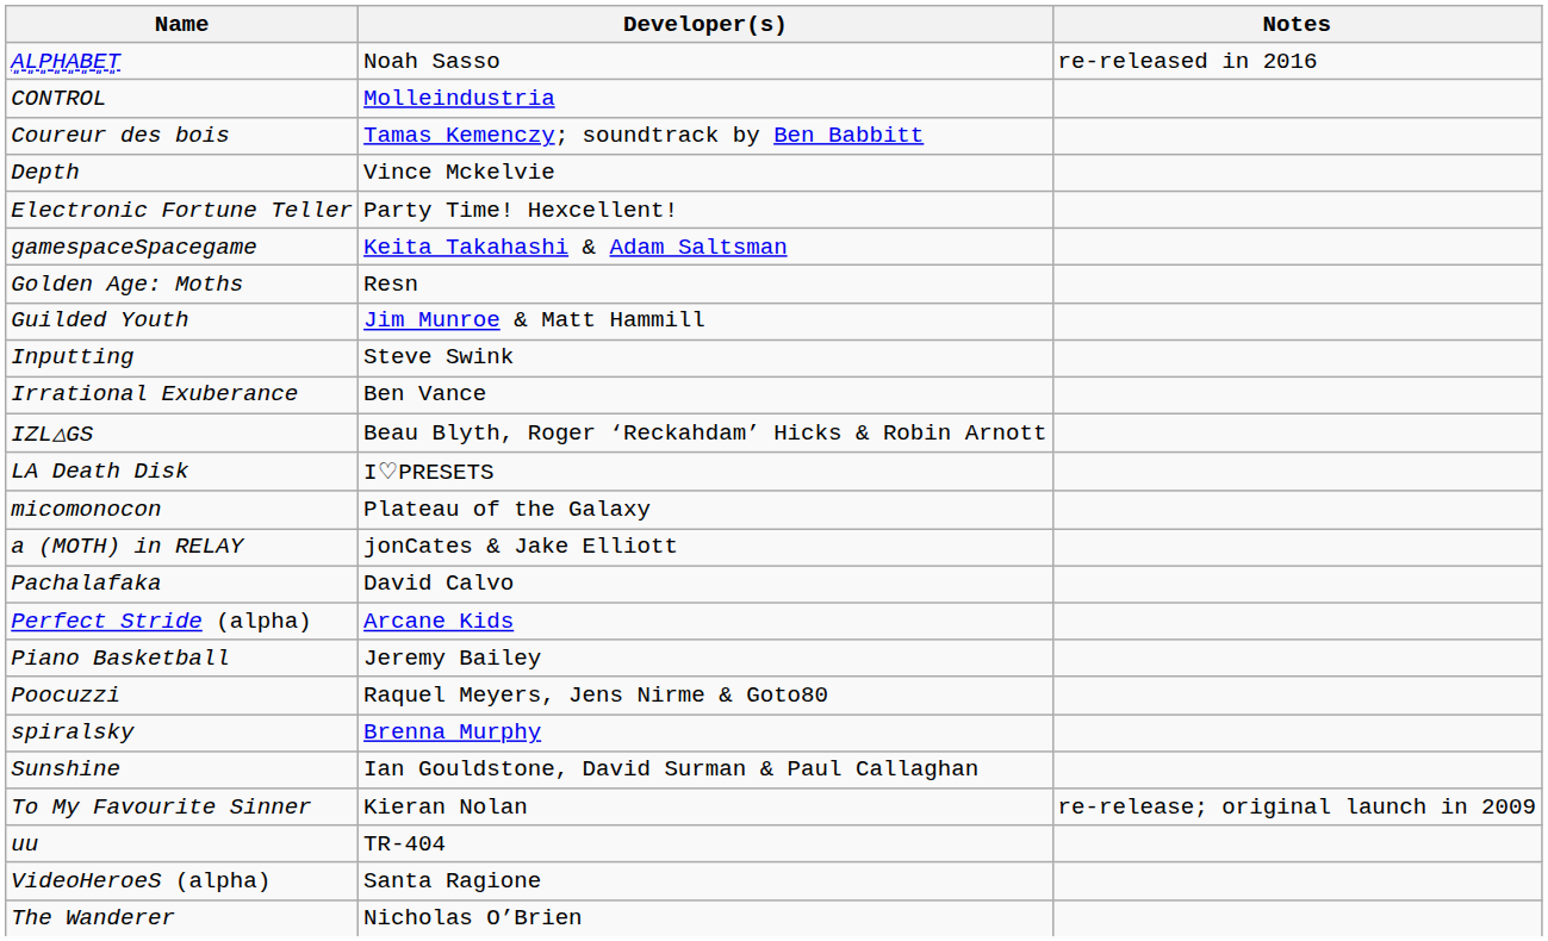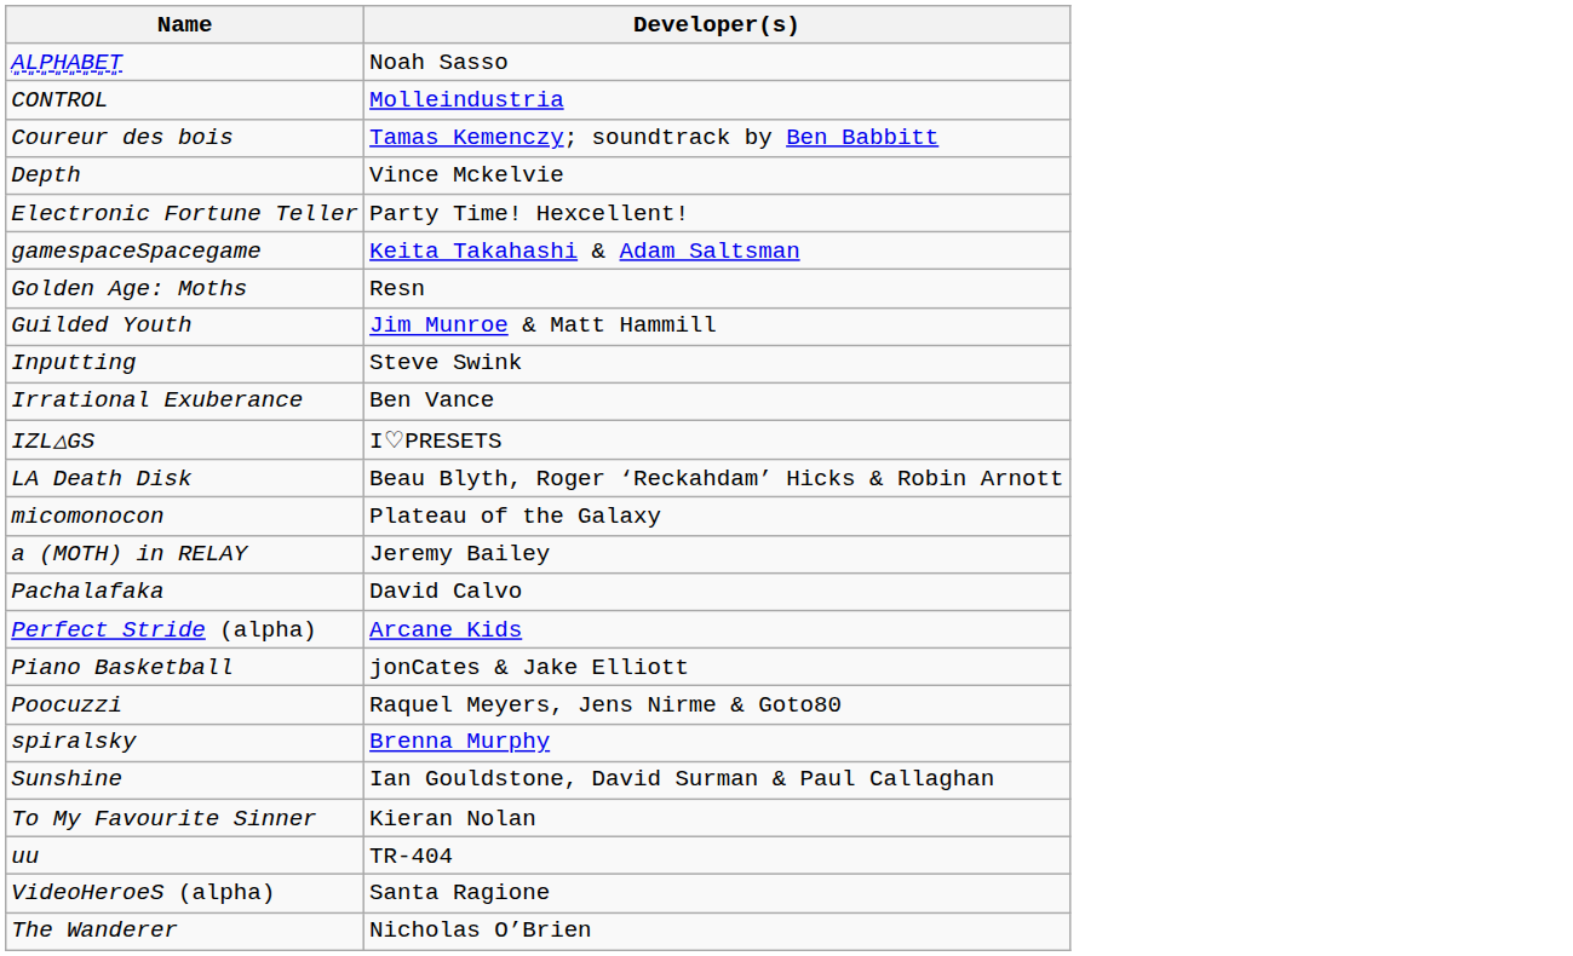 <table class="wikitable sortable">
 <tr>
 <th>Name</th>
 <th>Developer(s)</th>
-<th class="unsortable">Notes</th>
 </tr>
 <tr>
 <td><em><a href='#'>A͈L͈P͈H͈A͈B͈E͈T͈</a></em></td>
 <td>Noah Sasso</td>
-<td>re-released in 2016</td>
 </tr>
 <tr>
 <td><em>CONTROL</em></td>
 <td><a href='#'>Molleindustria</a></td>
-<td></td>
 </tr>
 <tr>
 <td><em>Coureur des bois</em></td>
 <td><a href='#'>Tamas Kemenczy</a>; soundtrack by <a href='#'>Ben Babbitt</a></td>
-<td></td>
 </tr>
 <tr>
 <td><em>Depth</em></td>
 <td>Vince Mckelvie</td>
-<td></td>
 </tr>
 <tr>
 <td><em>Electronic Fortune Teller</em></td>
 <td>Party Time! Hexcellent!</td>
-<td></td>
 </tr>
 <tr>
 <td><em>gamespaceSpacegame</em></td>
 <td><a href='#'>Keita Takahashi</a> & <a href='#'>Adam Saltsman</a></td>
-<td></td>
 </tr>
 <tr>
 <td><em>Golden Age: Moths</em></td>
 <td>Resn</td>
-<td></td>
 </tr>
 <tr>
 <td><em>Guilded Youth</em></td>
 <td><a href='#'>Jim Munroe</a> & Matt Hammill</td>
-<td></td>
 </tr>
 <tr>
 <td><em>Inputting</em></td>
 <td>Steve Swink</td>
-<td></td>
 </tr>
 <tr>
 <td><em>Irrational Exuberance</em></td>
 <td>Ben Vance</td>
-<td></td>
 </tr>
 <tr>
 <td><em>IZL△GS</em></td>
-<td>Beau Blyth, Roger ‘Reckahdam’ Hicks & Robin Arnott</td>
-<td></td>
+<td>I♡PRESETS</td>
 </tr>
 <tr>
 <td><em>LA Death Disk</em></td>
-<td>I♡PRESETS</td>
-<td></td>
+<td>Beau Blyth, Roger ‘Reckahdam’ Hicks & Robin Arnott</td>
 </tr>
 <tr>
 <td><em>micomonocon</em></td>
 <td>Plateau of the Galaxy</td>
-<td></td>
 </tr>
 <tr>
 <td><em>a (MOTH) in RELAY</em></td>
-<td>jonCates & Jake Elliott</td>
-<td></td>
+<td>Jeremy Bailey</td>
 </tr>
 <tr>
 <td><em>Pachalafaka</em></td>
 <td>David Calvo</td>
-<td></td>
 </tr>
 <tr>
 <td><em><a href='#'>Perfect Stride</a></em> (alpha)</td>
 <td><a href='#'>Arcane Kids</a></td>
-<td></td>
 </tr>
 <tr>
 <td><em>Piano Basketball</em></td>
-<td>Jeremy Bailey</td>
-<td></td>
+<td>jonCates & Jake Elliott</td>
 </tr>
 <tr>
 <td><em>Poocuzzi</em></td>
 <td>Raquel Meyers, Jens Nirme & Goto80</td>
-<td></td>
 </tr>
 <tr>
 <td><em>spiralsky</em></td>
 <td><a href='#'>Brenna Murphy</a></td>
-<td></td>
 </tr>
 <tr>
 <td><em>Sunshine</em></td>
 <td>Ian Gouldstone, David Surman & Paul Callaghan</td>
-<td></td>
 </tr>
 <tr>
 <td><em>To My Favourite Sinner</em></td>
 <td>Kieran Nolan</td>
-<td>re-release; original launch in 2009</td>
 </tr>
 <tr>
 <td><em>uu</em></td>
 <td>TR-404</td>
-<td></td>
 </tr>
 <tr>
 <td><em>VideoHeroeS</em> (alpha)</td>
 <td>Santa Ragione</td>
-<td></td>
 </tr>
 <tr>
 <td><em>The Wanderer</em></td>
 <td>Nicholas O’Brien</td>
-<td></td>
 </tr>
 </table>
